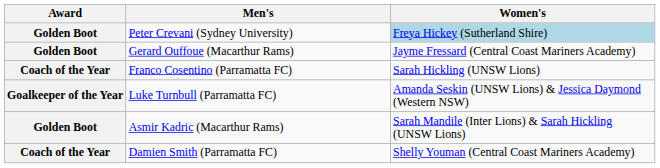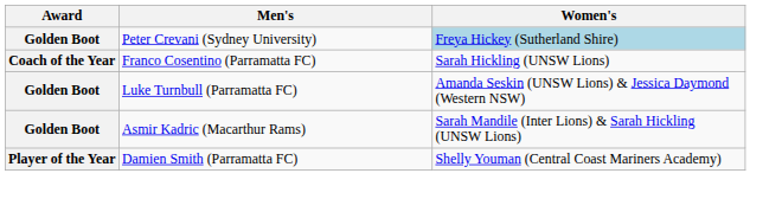 <table class="wikitable">
 <tr>
 <th>Award</th>
 <th width=350>Men's</th>
 <th width=350>Women's</th>
 </tr>
 <tr>
 <th>Golden Boot</th>
 <td><a href='#'>Peter Crevani</a> (Sydney University)</td>
 <td style="background: lightblue;"><a href='#'>Freya Hickey</a> (Sutherland Shire)</td>
 </tr>
 <tr>
-<th>Golden Boot</th>
-<td><a href='#'>Gerard Ouffoue</a> (Macarthur Rams)</td>
-<td><a href='#'>Jayme Fressard</a> (Central Coast Mariners Academy)</td>
-</tr>
-<tr>
 <th>Coach of the Year</th>
 <td><a href='#'>Franco Cosentino</a> (Parramatta FC)</td>
 <td><a href='#'>Sarah Hickling</a> (UNSW Lions)</td>
 </tr>
 <tr>
-<th>Goalkeeper of the Year</th>
+<th> Golden Boot</th>
 <td><a href='#'>Luke Turnbull</a> (Parramatta FC)</td>
 <td><a href='#'>Amanda Seskin</a> (UNSW Lions) & <a href='#'>Jessica Daymond</a> (Western NSW)</td>
 </tr>
 <tr>
 <th> Golden Boot</th>
 <td><a href='#'>Asmir Kadric</a> (Macarthur Rams)</td>
 <td><a href='#'>Sarah Mandile</a> (Inter Lions) & <a href='#'>Sarah Hickling</a> (UNSW Lions)</td>
 </tr>
 <tr>
-<th>Coach of the Year</th>
+<th> Player of the Year</th>
 <td><a href='#'>Damien Smith</a> (Parramatta FC)</td>
 <td><a href='#'>Shelly Youman</a> (Central Coast Mariners Academy)</td>
 </tr>
 </table>
